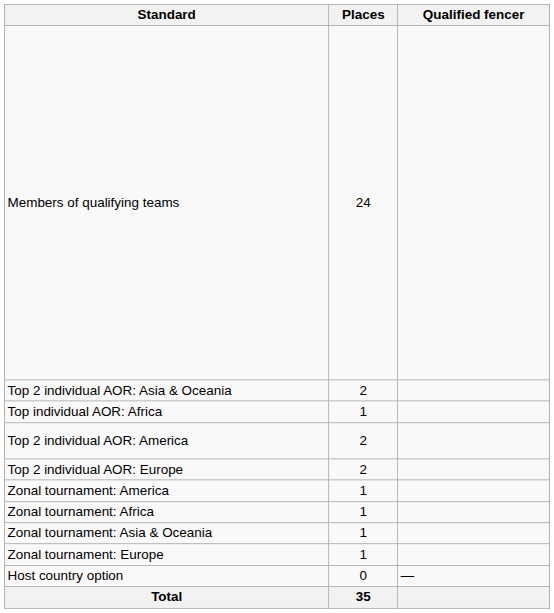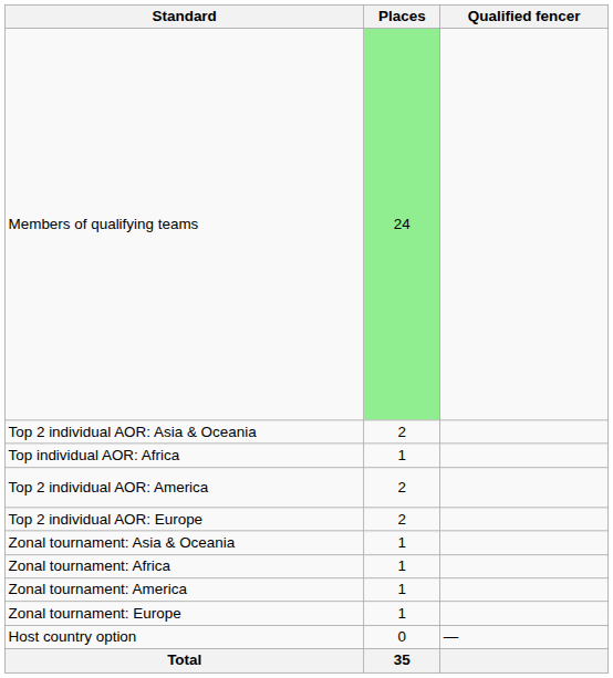 <table class="wikitable" width=650>
 <tr>
 <th>Standard</th>
 <th>Places</th>
 <th>Qualified fencer</th>
 </tr>
 <tr>
 <td>Members of qualifying teams</td>
-<td align=center>24</td>
+<td align=center style="background: lightgreen;">24</td>
 <td><br><br><br><br><br><br><br><br><br><br><br><br><br><br><br><br><br><br><br><br><br><br><br></td>
 </tr>
 <tr>
 <td>Top 2 individual AOR: Asia & Oceania</td>
 <td align=center>2</td>
 <td><br></td>
 </tr>
 <tr>
 <td>Top individual AOR: Africa</td>
 <td align=center>1</td>
 <td></td>
 </tr>
 <tr>
 <td>Top 2 individual AOR: America</td>
 <td align=center>2</td>
 <td><br><br></td>
 </tr>
 <tr>
 <td>Top 2 individual AOR: Europe</td>
 <td align=center>2</td>
 <td><br></td>
 </tr>
 <tr>
-<td>Zonal tournament: America</td>
+<td>Zonal tournament: Asia & Oceania</td>
 <td align=center>1</td>
 <td></td>
 </tr>
 <tr>
 <td>Zonal tournament: Africa</td>
 <td align=center>1</td>
 <td></td>
 </tr>
 <tr>
-<td>Zonal tournament: Asia & Oceania</td>
+<td>Zonal tournament: America</td>
 <td align=center>1</td>
 <td></td>
 </tr>
 <tr>
 <td>Zonal tournament: Europe</td>
 <td align=center>1</td>
 <td></td>
 </tr>
 <tr>
 <td>Host country option</td>
 <td align=center>0</td>
 <td>—</td>
 </tr>
 <tr>
 <th>Total</th>
 <th>35</th>
 <th></th>
 </tr>
 </table>
